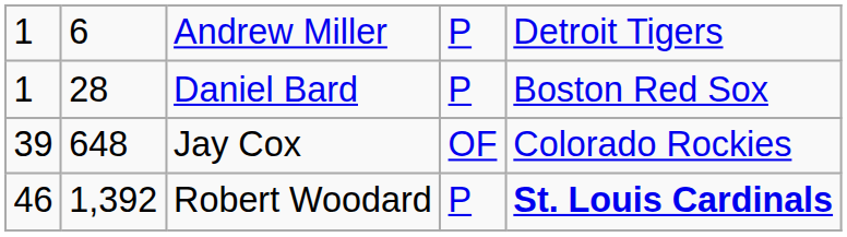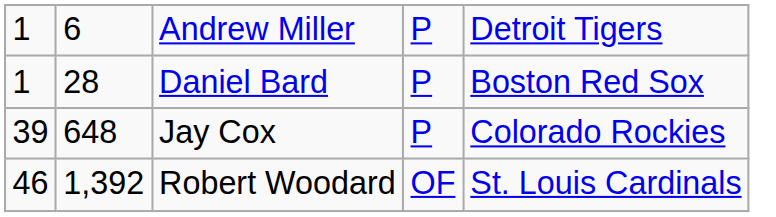 <table class="wikitable">
 <tr>
 <td>1</td>
 <td>6</td>
 <td><a href='#'>Andrew Miller</a></td>
 <td><a href='#'>P</a></td>
 <td><a href='#'>Detroit Tigers</a></td>
 </tr>
 <tr>
 <td>1</td>
 <td>28</td>
 <td><a href='#'>Daniel Bard</a></td>
 <td><a href='#'>P</a></td>
 <td><a href='#'>Boston Red Sox</a></td>
 </tr>
 <tr>
 <td>39</td>
 <td>648</td>
 <td>Jay Cox</td>
-<td><a href='#'>OF</a></td>
+<td><a href='#'>P</a></td>
 <td><a href='#'>Colorado Rockies</a></td>
 </tr>
 <tr>
 <td>46</td>
 <td>1,392</td>
 <td>Robert Woodard</td>
-<td><a href='#'>P</a></td>
-<td><strong><a href='#'>St. Louis Cardinals</a></strong></td>
+<td><a href='#'>OF</a></td>
+<td><a href='#'>St. Louis Cardinals</a></td>
 </tr>
 </table>
